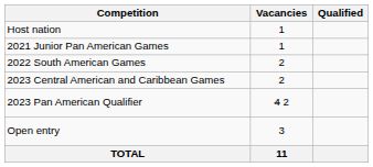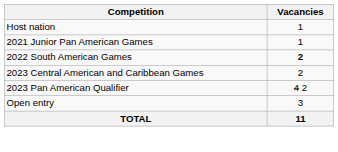 <table class = "wikitable" width=550>
 <tr>
 <th>Competition</th>
 <th>Vacancies</th>
-<th>Qualified</th>
 </tr>
 <tr>
 <td>Host nation</td>
 <td align="center">1</td>
-<td></td>
 </tr>
 <tr>
 <td>2021 Junior Pan American Games</td>
 <td align="center">1</td>
-<td></td>
 </tr>
 <tr>
 <td>2022 South American Games</td>
-<td align="center">2</td>
-<td><br></td>
+<td align="center"><strong>2</strong></td>
 </tr>
 <tr>
 <td>2023 Central American and Caribbean Games</td>
 <td align="center">2</td>
-<td><br></td>
 </tr>
 <tr>
 <td>2023 Pan American Qualifier</td>
 <td align="center"><s>4</s> 2</td>
-<td><br><br><s></s></td>
 </tr>
 <tr>
 <td>Open entry</td>
 <td align="center">3</td>
-<td><br><br></td>
 </tr>
 <tr>
 <th>TOTAL</th>
 <th>11</th>
-<th></th>
 </tr>
 </table>
